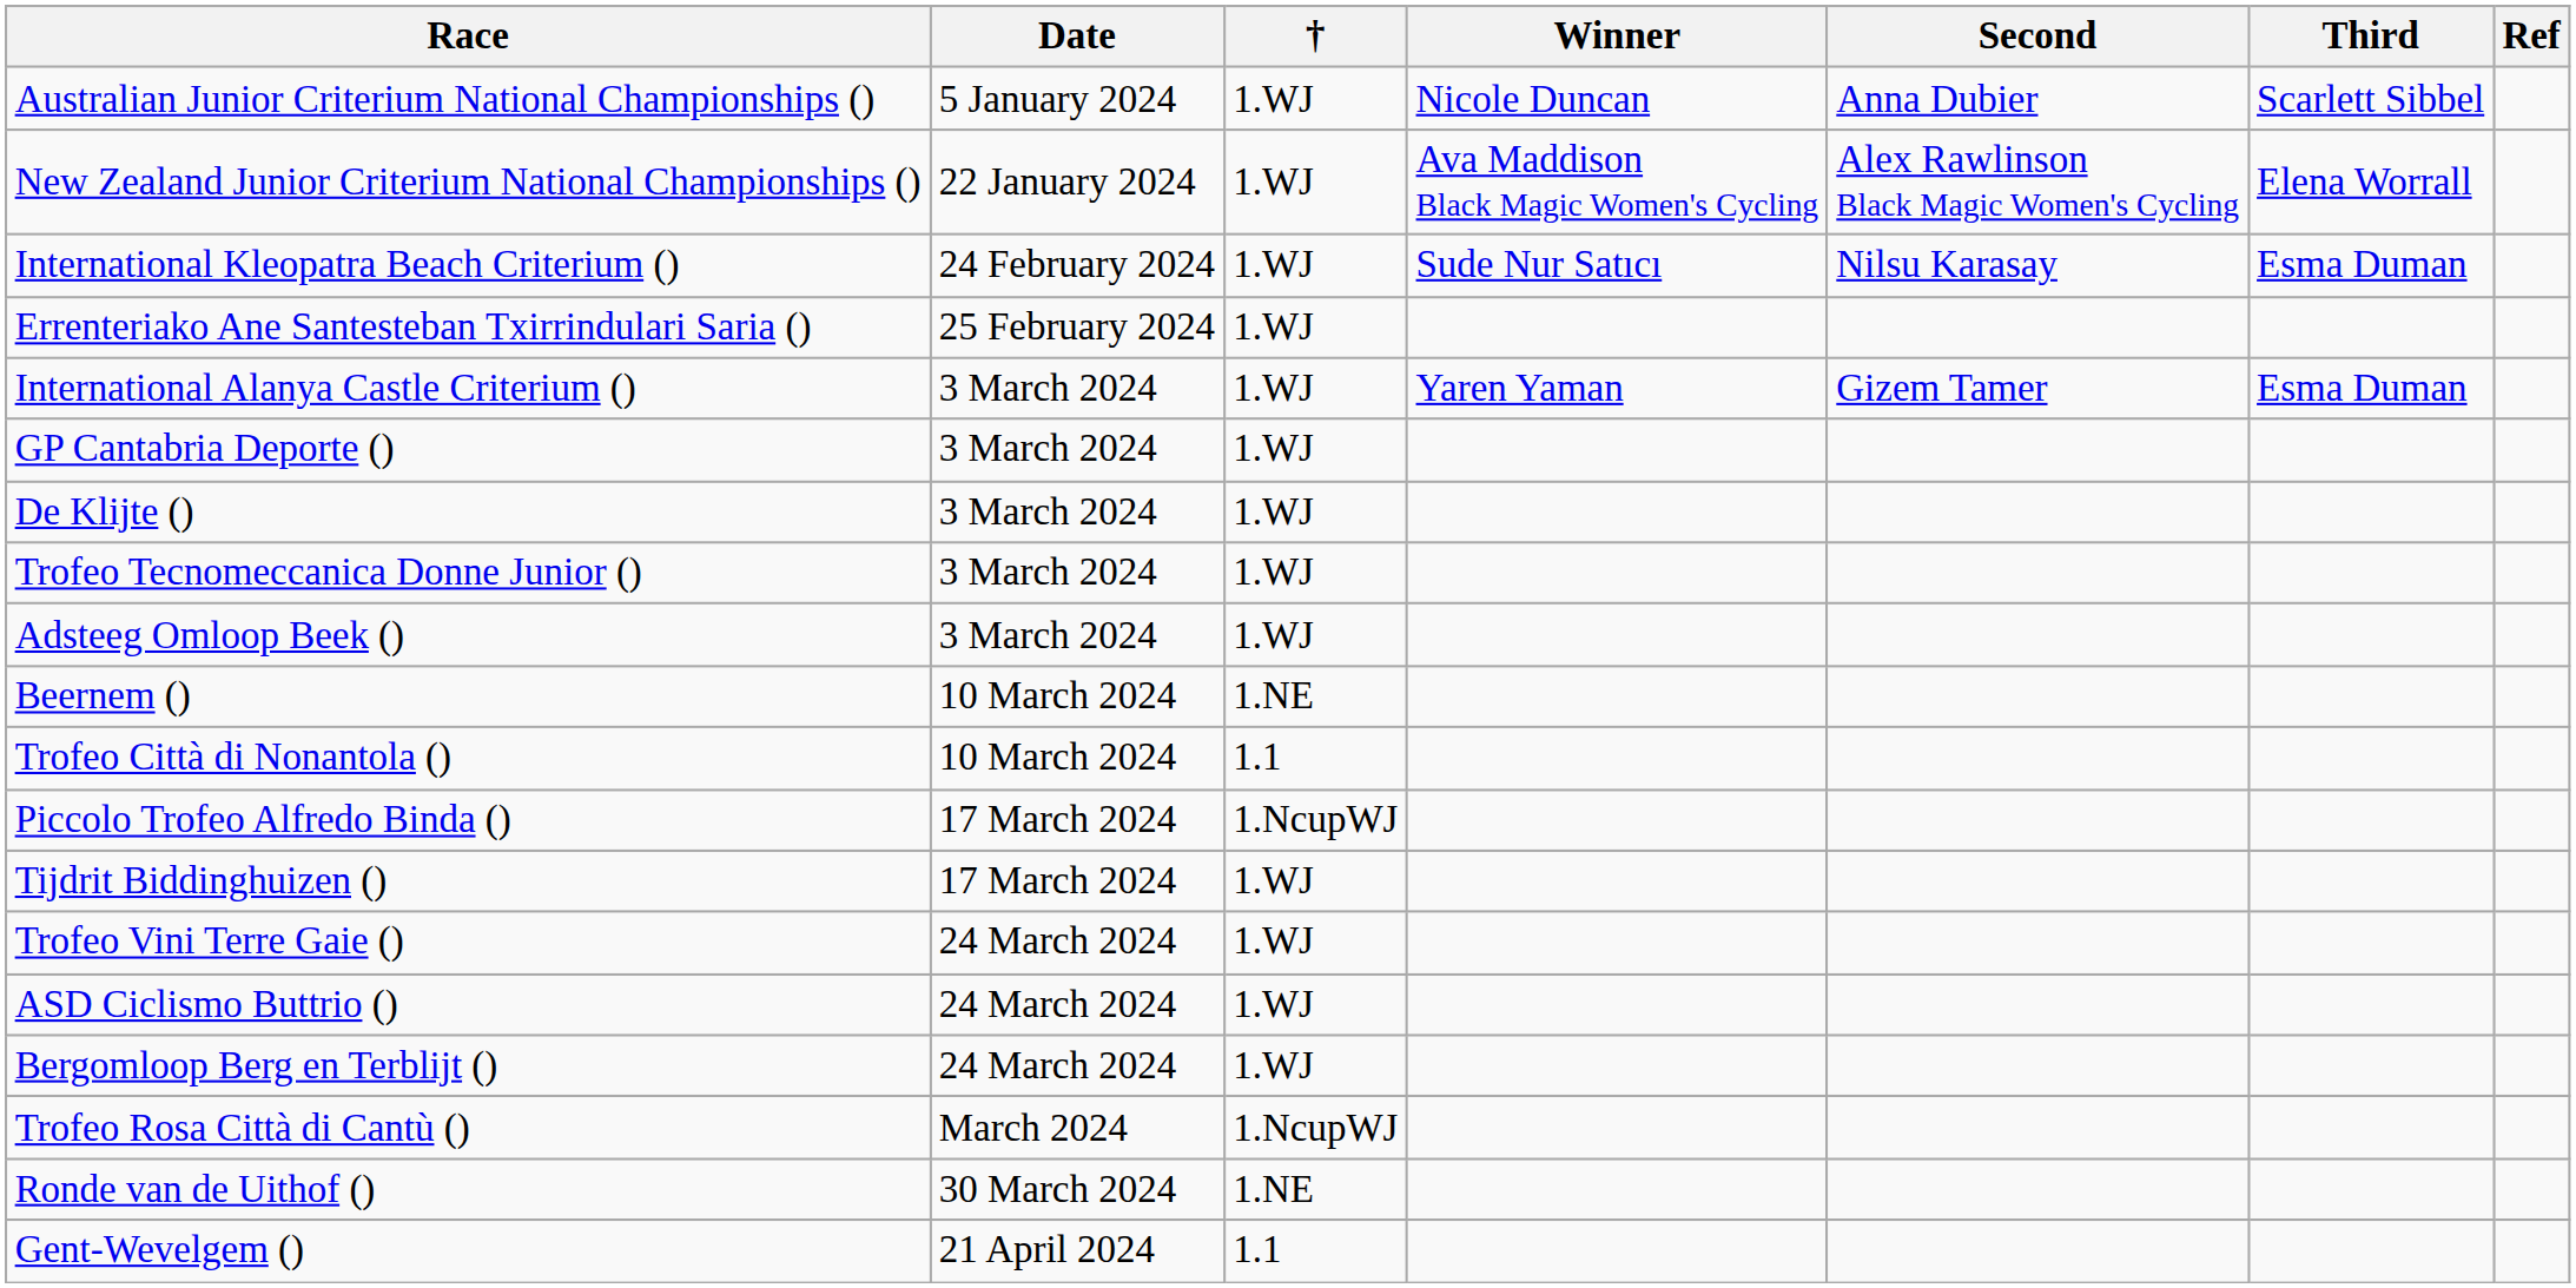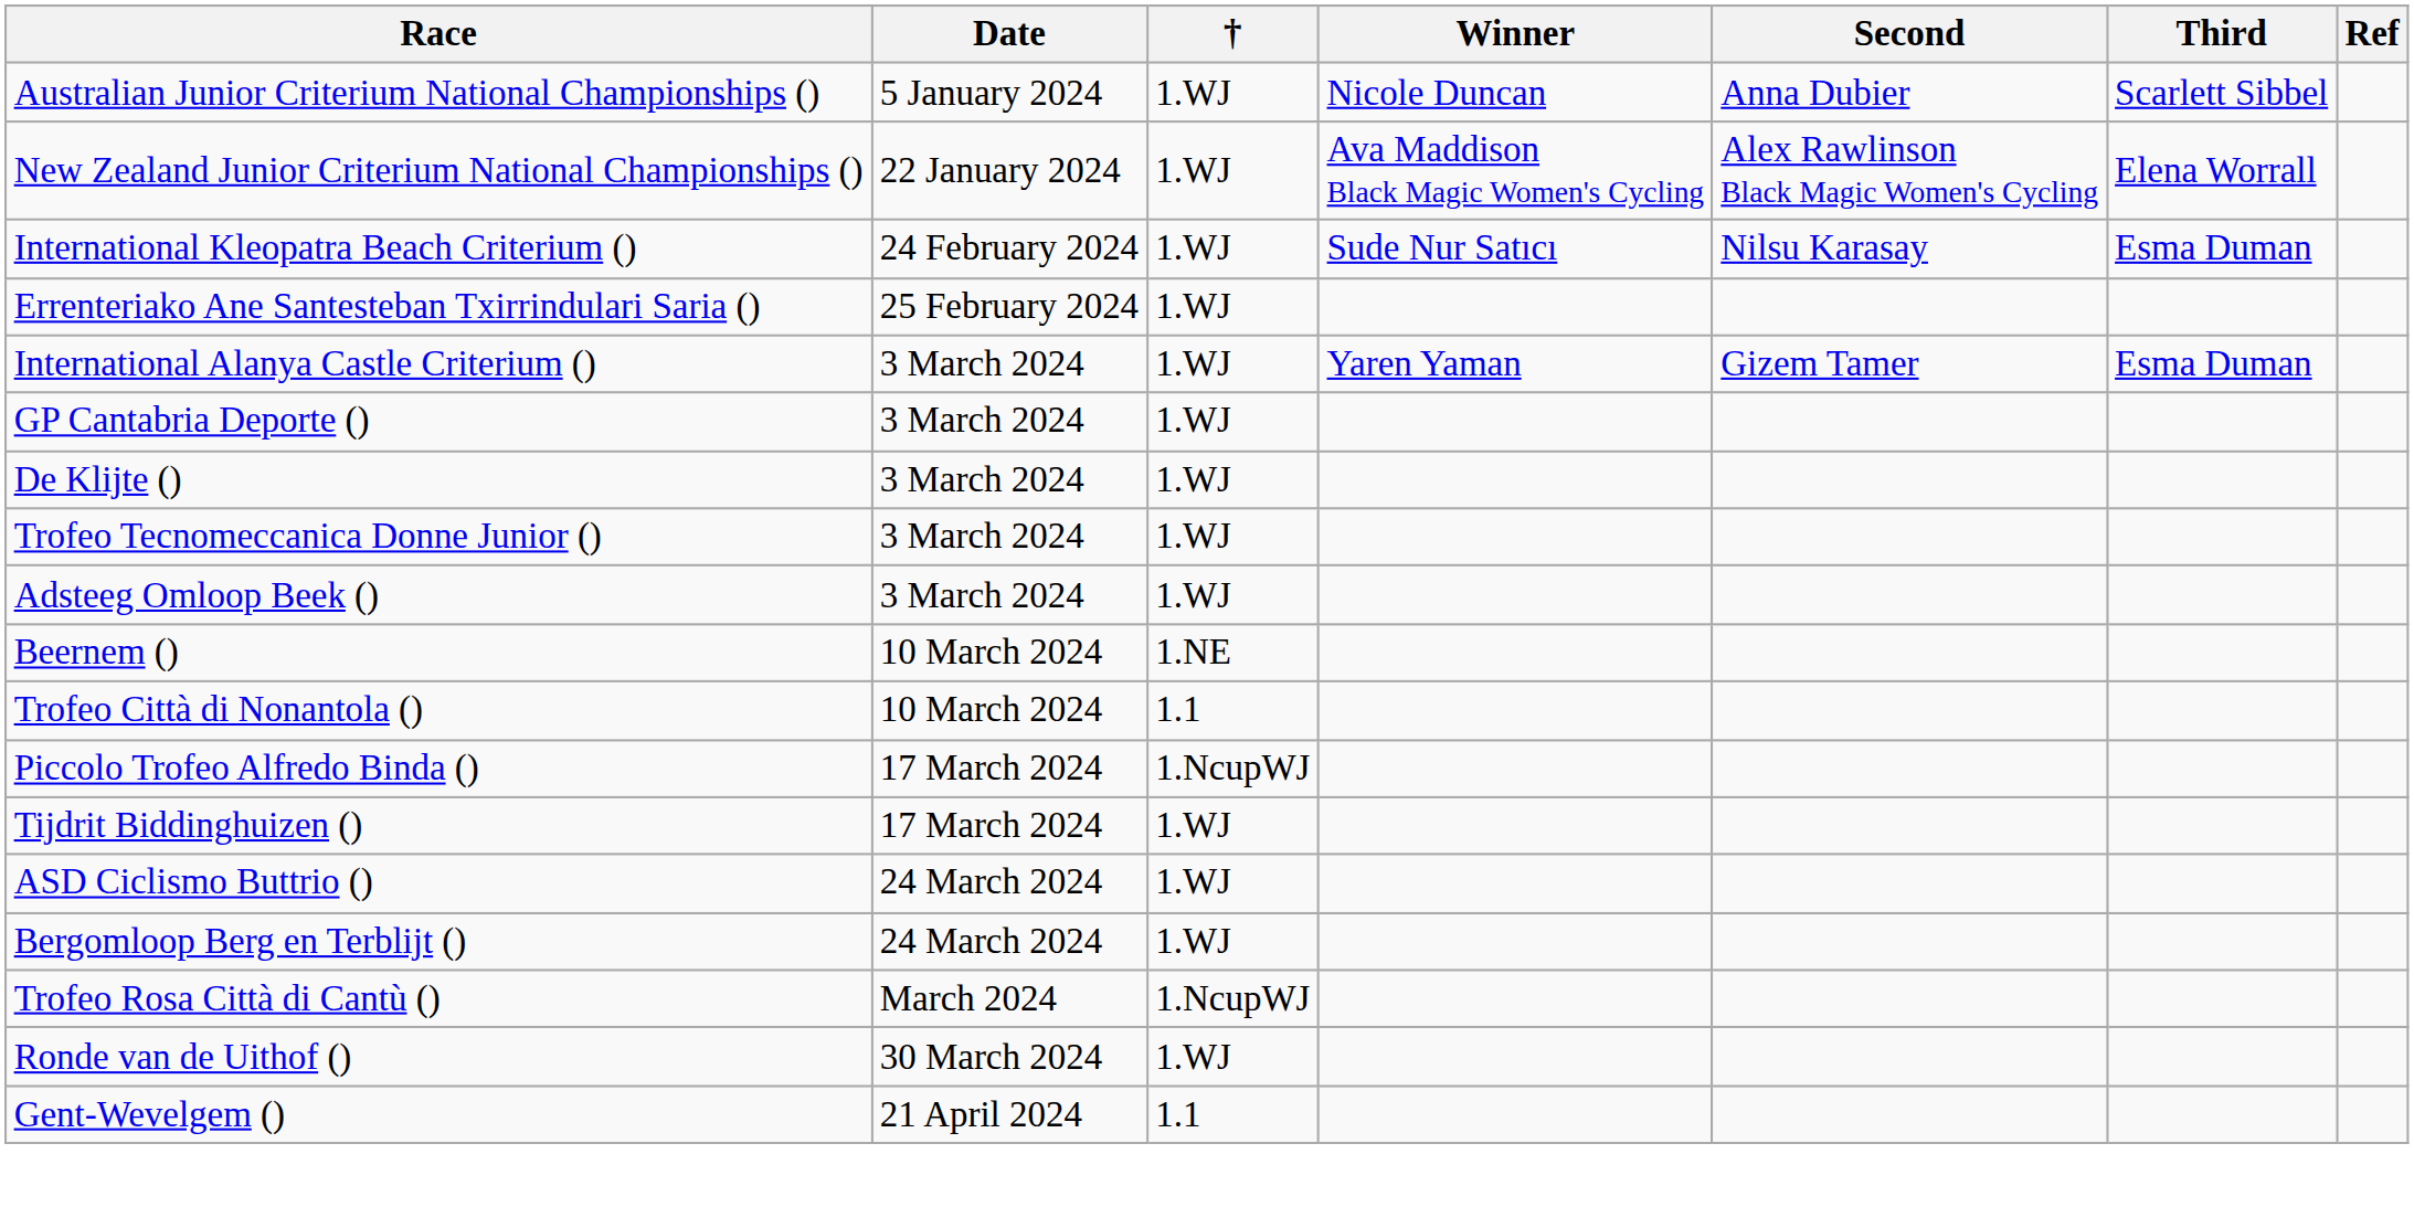 <table class="wikitable sortable">
 <tr>
 <th>Race</th>
 <th>Date</th>
 <th> †</th>
 <th>Winner</th>
 <th>Second</th>
 <th>Third</th>
 <th>Ref</th>
 </tr>
 <tr>
 <td> <a href='#'>Australian Junior Criterium National Championships</a> ()</td>
 <td>5 January 2024</td>
 <td>1.WJ</td>
 <td> <a href='#'>Nicole Duncan</a> <br> <small></small></td>
 <td> <a href='#'>Anna Dubier</a></td>
 <td> <a href='#'>Scarlett Sibbel</a></td>
 <td align=center></td>
 </tr>
 <tr>
 <td> <a href='#'>New Zealand Junior Criterium National Championships</a> ()</td>
 <td>22 January 2024</td>
 <td>1.WJ</td>
 <td> <a href='#'>Ava Maddison</a> <br> <small><a href='#'>Black Magic Women's Cycling</a></small></td>
 <td> <a href='#'>Alex Rawlinson</a> <br> <small><a href='#'>Black Magic Women's Cycling</a></small></td>
 <td> <a href='#'>Elena Worrall</a></td>
 <td align=center></td>
 </tr>
 <tr>
 <td> <a href='#'>International Kleopatra Beach Criterium</a> ()</td>
 <td>24 February 2024</td>
 <td>1.WJ</td>
 <td> <a href='#'>Sude Nur Satıcı</a></td>
 <td> <a href='#'>Nilsu Karasay</a></td>
 <td> <a href='#'>Esma Duman</a></td>
 <td align=center></td>
 </tr>
 <tr>
 <td> <a href='#'>Errenteriako Ane Santesteban Txirrindulari Saria</a> ()</td>
 <td>25 February 2024</td>
 <td>1.WJ</td>
 <td></td>
 <td></td>
 <td></td>
 <td align=center></td>
 </tr>
 <tr>
 <td> <a href='#'>International Alanya Castle Criterium</a> ()</td>
 <td>3 March 2024</td>
 <td>1.WJ</td>
 <td> <a href='#'>Yaren Yaman</a></td>
 <td> <a href='#'>Gizem Tamer</a></td>
 <td> <a href='#'>Esma Duman</a></td>
 <td align=center></td>
 </tr>
 <tr>
 <td> <a href='#'>GP Cantabria Deporte</a> ()</td>
 <td>3 March 2024</td>
 <td>1.WJ</td>
 <td></td>
 <td></td>
 <td></td>
 <td align=center></td>
 </tr>
 <tr>
 <td> <a href='#'>De Klijte</a> ()</td>
 <td>3 March 2024</td>
 <td>1.WJ</td>
 <td></td>
 <td></td>
 <td></td>
 <td align=center></td>
 </tr>
 <tr>
 <td> <a href='#'>Trofeo Tecnomeccanica Donne Junior</a> ()</td>
 <td>3 March 2024</td>
 <td>1.WJ</td>
 <td></td>
 <td></td>
 <td></td>
 <td align=center></td>
 </tr>
 <tr>
 <td> <a href='#'>Adsteeg Omloop Beek</a> ()</td>
 <td>3 March 2024</td>
 <td>1.WJ</td>
 <td></td>
 <td></td>
 <td></td>
 <td align=center></td>
 </tr>
 <tr>
 <td> <a href='#'>Beernem</a> ()</td>
 <td>10 March 2024</td>
 <td>1.NE</td>
 <td></td>
 <td></td>
 <td></td>
 <td align=center></td>
 </tr>
 <tr>
 <td> <a href='#'>Trofeo Città di Nonantola</a> ()</td>
 <td>10 March 2024</td>
 <td>1.1</td>
 <td></td>
 <td></td>
 <td></td>
 <td align=center></td>
 </tr>
 <tr>
 <td> <a href='#'>Piccolo Trofeo Alfredo Binda</a> ()</td>
 <td>17 March 2024</td>
 <td>1.NcupWJ</td>
 <td></td>
 <td></td>
 <td></td>
 <td align=center></td>
 </tr>
 <tr>
 <td> <a href='#'>Tijdrit Biddinghuizen</a> ()</td>
 <td>17 March 2024</td>
 <td>1.WJ</td>
 <td></td>
 <td></td>
 <td></td>
 <td align=center></td>
 </tr>
 <tr>
-<td> <a href='#'>Trofeo Vini Terre Gaie</a> ()</td>
-<td>24 March 2024</td>
-<td>1.WJ</td>
-<td></td>
-<td></td>
-<td></td>
-<td align=center></td>
-</tr>
-<tr>
 <td> <a href='#'>ASD Ciclismo Buttrio</a> ()</td>
 <td>24 March 2024</td>
 <td>1.WJ</td>
 <td></td>
 <td></td>
 <td></td>
 <td align=center></td>
 </tr>
 <tr>
 <td> <a href='#'>Bergomloop Berg en Terblijt</a> ()</td>
 <td>24 March 2024</td>
 <td>1.WJ</td>
 <td></td>
 <td></td>
 <td></td>
 <td align=center></td>
 </tr>
 <tr>
 <td> <a href='#'>Trofeo Rosa Città di Cantù</a> ()</td>
 <td>March 2024</td>
 <td>1.NcupWJ</td>
 <td></td>
 <td></td>
 <td></td>
 <td align=center></td>
 </tr>
 <tr>
 <td> <a href='#'>Ronde van de Uithof</a> ()</td>
 <td>30 March 2024</td>
-<td>1.NE</td>
+<td>1.WJ</td>
 <td></td>
 <td></td>
 <td></td>
 <td align=center></td>
 </tr>
 <tr>
 <td> <a href='#'>Gent-Wevelgem</a> ()</td>
 <td>21 April 2024</td>
 <td>1.1</td>
 <td></td>
 <td></td>
 <td></td>
 <td align=center></td>
 </tr>
 </table>
